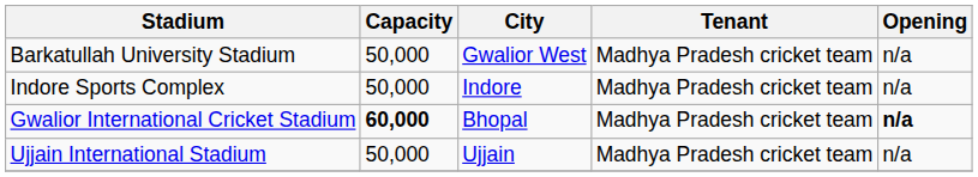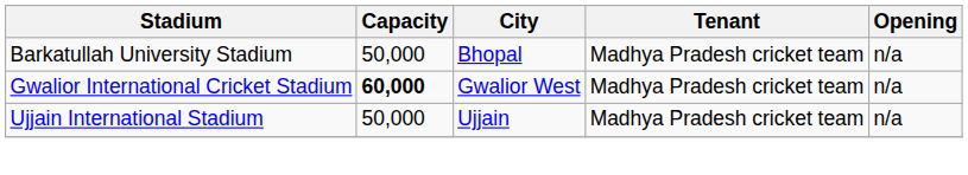 <table class ="wikitable sortable">
 <tr>
 <th>Stadium</th>
 <th>Capacity</th>
 <th>City</th>
 <th>Tenant</th>
 <th>Opening</th>
 </tr>
 <tr>
 <td>Barkatullah University Stadium</td>
 <td>50,000</td>
-<td><a href='#'>Gwalior West</a></td>
-<td>Madhya Pradesh cricket team</td>
-<td>n/a</td>
-</tr>
-<tr>
-<td>Indore Sports Complex</td>
-<td>50,000</td>
-<td><a href='#'>Indore</a></td>
+<td><a href='#'>Bhopal</a></td>
 <td>Madhya Pradesh cricket team</td>
 <td>n/a</td>
 </tr>
 <tr>
 <td><a href='#'>Gwalior International Cricket Stadium</a></td>
 <td><strong>60,000</strong></td>
-<td><a href='#'>Bhopal</a></td>
+<td><a href='#'>Gwalior West</a></td>
 <td>Madhya Pradesh cricket team</td>
-<td><strong>n/a</strong></td>
+<td>n/a</td>
 </tr>
 <tr>
 <td><a href='#'>Ujjain International Stadium</a></td>
 <td>50,000</td>
 <td><a href='#'>Ujjain</a></td>
 <td>Madhya Pradesh cricket team</td>
 <td>n/a</td>
 </tr>
 <tr>
 </tr>
 </table>
